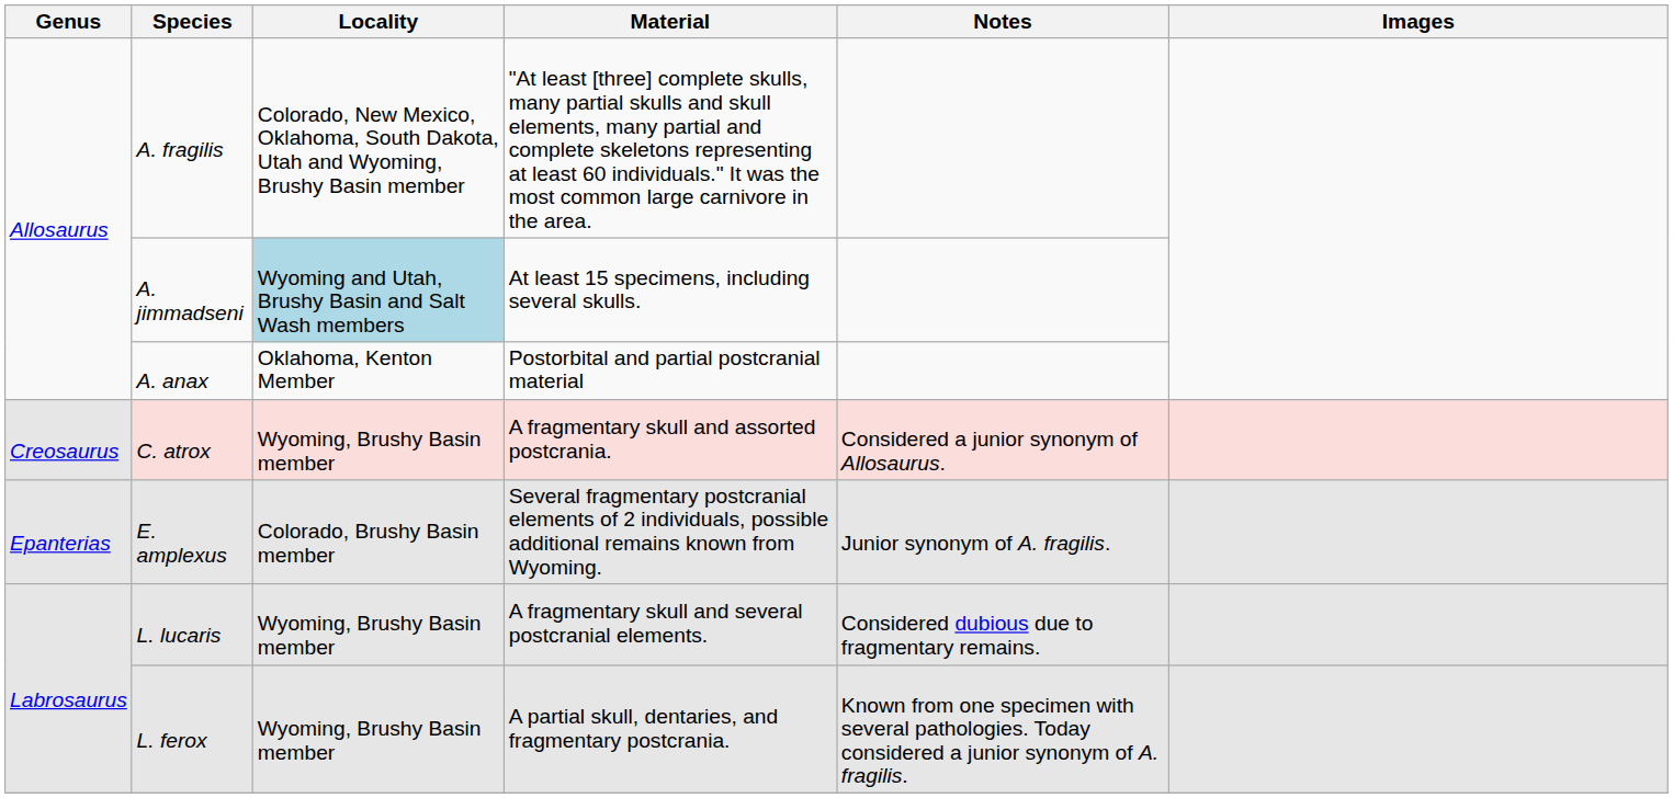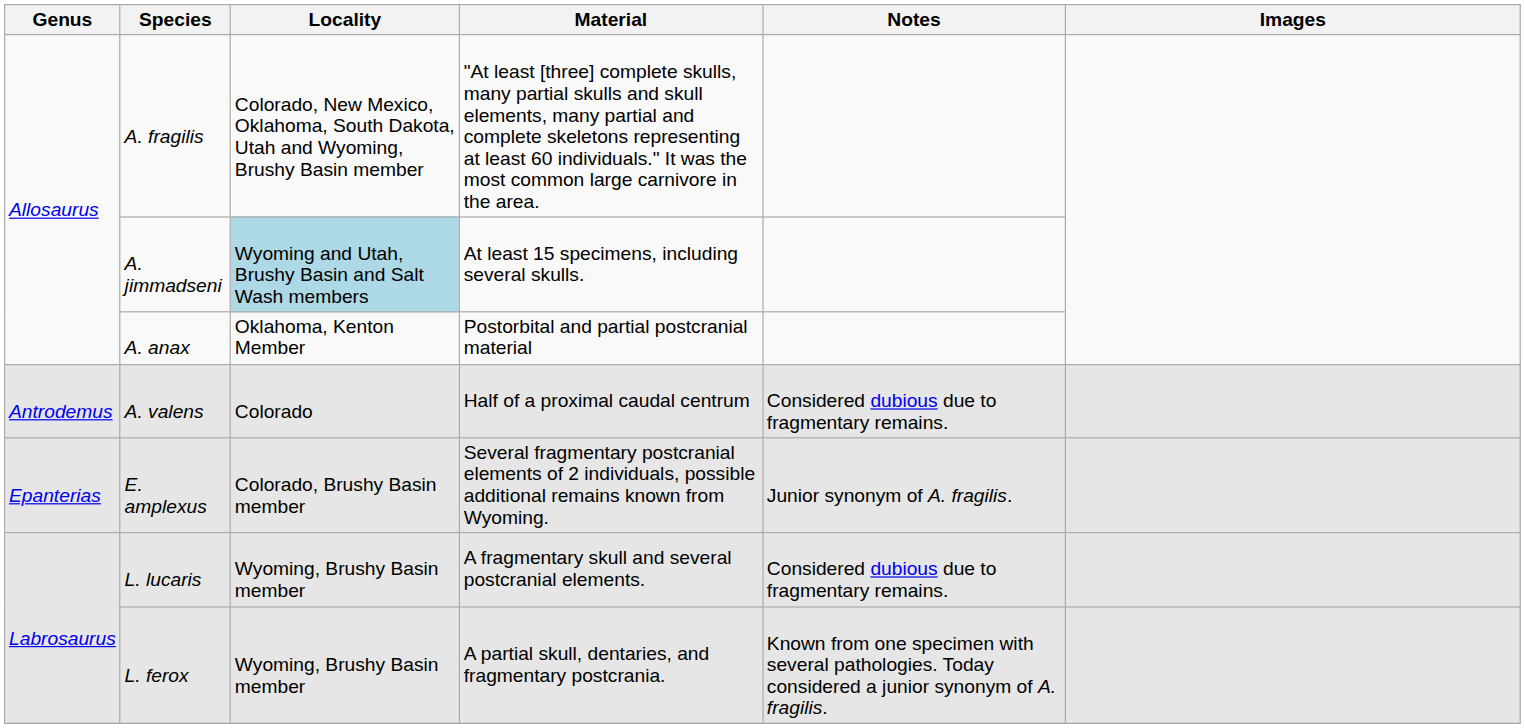 <table class="wikitable" align="center" width="100%">
 <tr>
 <th>Genus</th>
 <th>Species</th>
 <th>Locality</th>
 <th width="20%">Material</th>
 <th width="20%">Notes</th>
 <th width="30%">Images</th>
 </tr>
 <tr>
 <td rowspan="3"><br><em><a href='#'>Allosaurus</a></em></td>
 <td><br><em>A. fragilis</em></td>
 <td><br>Colorado, New Mexico, Oklahoma, South Dakota, Utah and Wyoming, Brushy Basin member</td>
 <td><br>"At least [three] complete skulls, many partial skulls and skull elements, many partial and complete skeletons representing at least 60 individuals." It was the most common large carnivore in the area.</td>
 <td></td>
 <td rowspan="3"><br></td>
 </tr>
 <tr>
 <td><br><em>A. jimmadseni</em></td>
 <td style="background: lightblue;"><br>Wyoming and Utah, Brushy Basin and Salt Wash members</td>
 <td>At least 15 specimens, including several skulls.</td>
 <td></td>
 </tr>
 <tr>
 <td><br><em>A. anax</em></td>
 <td>Oklahoma, Kenton Member</td>
 <td>Postorbital and partial postcranial material</td>
 <td></td>
 </tr>
 <tr>
-<td style="background:#E6E6E6;"><br><em><a href='#'>Creosaurus</a></em></td>
-<td style="background:#fbdddb;"><br><em>C. atrox</em></td>
-<td style="background:#fbdddb;"><br>Wyoming, Brushy Basin member</td>
-<td style="background:#fbdddb;">A fragmentary skull and assorted postcrania.</td>
-<td style="background:#fbdddb;"><br>Considered a junior synonym of <em>Allosaurus</em>.</td>
-<td style="background:#fbdddb;"></td>
+<td style="background:#E6E6E6;"><br><em><a href='#'>Antrodemus</a></em></td>
+<td style="background:#E6E6E6;"><br><em>A. valens</em></td>
+<td style="background:#E6E6E6;"><br>Colorado</td>
+<td style="background:#E6E6E6;">Half of a proximal caudal centrum</td>
+<td style="background:#E6E6E6;"><br>Considered <a href='#'>dubious</a> due to fragmentary remains.</td>
+<td style="background:#E6E6E6;"></td>
 </tr>
 <tr>
 <td style="background:#E6E6E6;"><br><em><a href='#'>Epanterias</a></em></td>
 <td style="background:#E6E6E6;"><br><em>E. amplexus</em></td>
 <td style="background:#E6E6E6;"><br>Colorado, Brushy Basin member</td>
 <td style="background:#E6E6E6;">Several fragmentary postcranial elements of 2 individuals, possible additional remains known from Wyoming.</td>
 <td style="background:#E6E6E6;"><br>Junior synonym of <em>A. fragilis</em>.</td>
 <td style="background:#E6E6E6;"></td>
 </tr>
 <tr>
 <td rowspan=2 style="background:#E6E6E6;"><br><em><a href='#'>Labrosaurus</a></em></td>
 <td style="background:#E6E6E6;"><br><em>L. lucaris</em></td>
 <td style="background:#E6E6E6;"><br>Wyoming, Brushy Basin member</td>
 <td style="background:#E6E6E6;">A fragmentary skull and several postcranial elements.</td>
 <td style="background:#E6E6E6;"><br>Considered <a href='#'>dubious</a> due to fragmentary remains.</td>
 <td style="background:#E6E6E6;"></td>
 </tr>
 <tr>
 <td style="background:#E6E6E6;"><br><em>L. ferox</em></td>
 <td style="background:#E6E6E6;"><br>Wyoming, Brushy Basin member</td>
 <td style="background:#E6E6E6;">A partial skull, dentaries, and fragmentary postcrania.</td>
 <td style="background:#E6E6E6;"><br>Known from one specimen with several pathologies. Today considered a junior synonym of <em>A. fragilis</em>.</td>
 <td style="background:#E6E6E6;"></td>
 </tr>
 <tr>
 </tr>
 </table>
